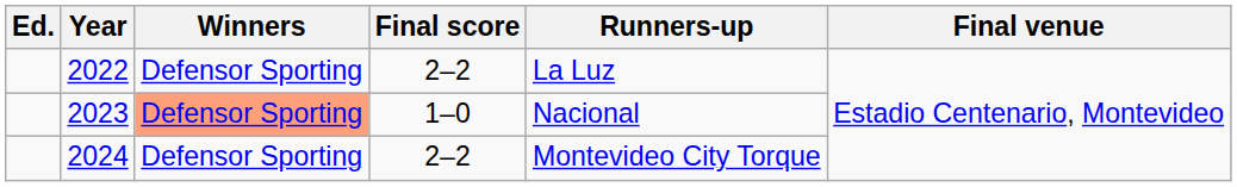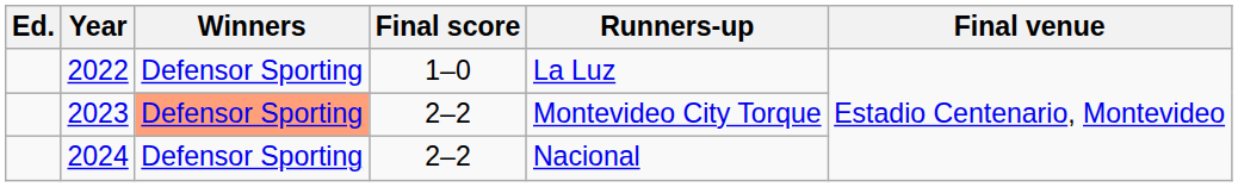 <table class="wikitable sortable">
 <tr>
 <th width=px>Ed.</th>
 <th>Year</th>
 <th>Winners</th>
 <th>Final score</th>
 <th>Runners-up</th>
 <th>Final venue</th>
 </tr>
 <tr>
 <td></td>
 <td><a href='#'>2022</a></td>
 <td><a href='#'>Defensor Sporting</a> </td>
-<td align=center>2–2 </td>
+<td align=center>1–0</td>
 <td><a href='#'>La Luz</a></td>
 <td rowspan=3><a href='#'>Estadio Centenario</a>, <a href='#'>Montevideo</a></td>
 </tr>
 <tr>
 <td></td>
 <td><a href='#'>2023</a></td>
 <td style="background: lightsalmon;"><a href='#'>Defensor Sporting</a> </td>
-<td align=center>1–0</td>
-<td><a href='#'>Nacional</a></td>
+<td align=center>2–2 </td>
+<td><a href='#'>Montevideo City Torque</a></td>
 </tr>
 <tr>
 <td></td>
 <td><a href='#'>2024</a></td>
 <td><a href='#'>Defensor Sporting</a> </td>
 <td align=center>2–2 </td>
-<td><a href='#'>Montevideo City Torque</a></td>
+<td><a href='#'>Nacional</a></td>
 </tr>
 </table>
